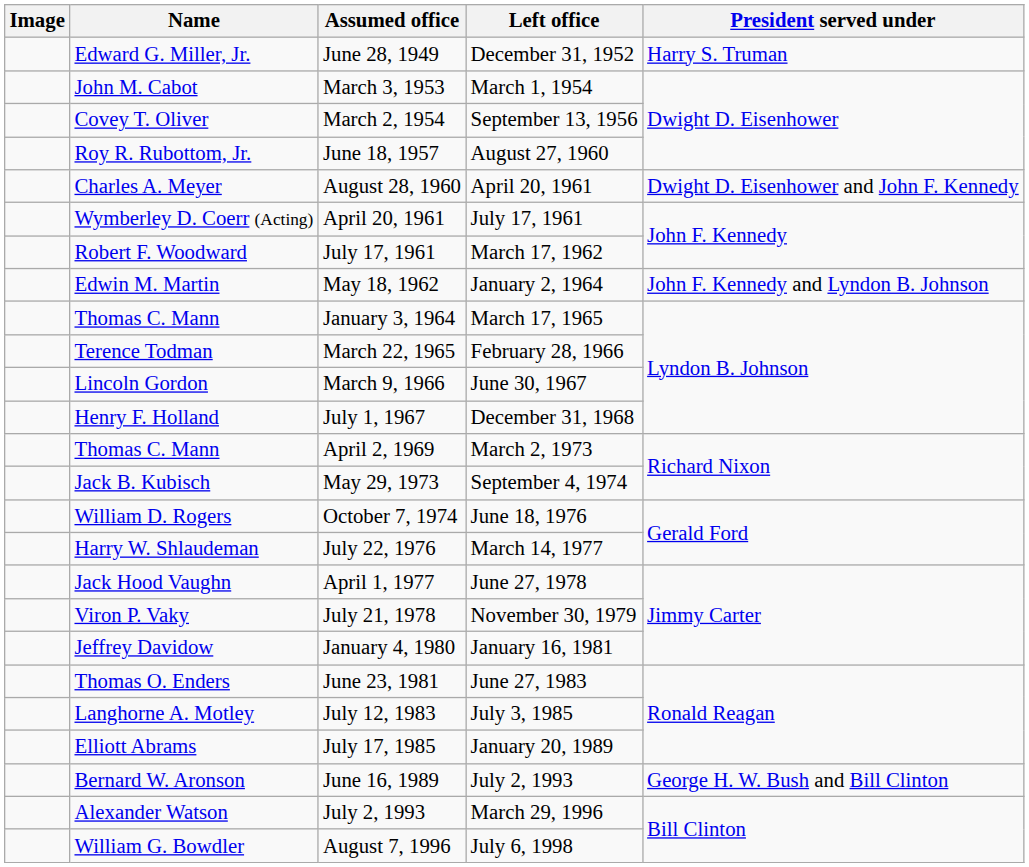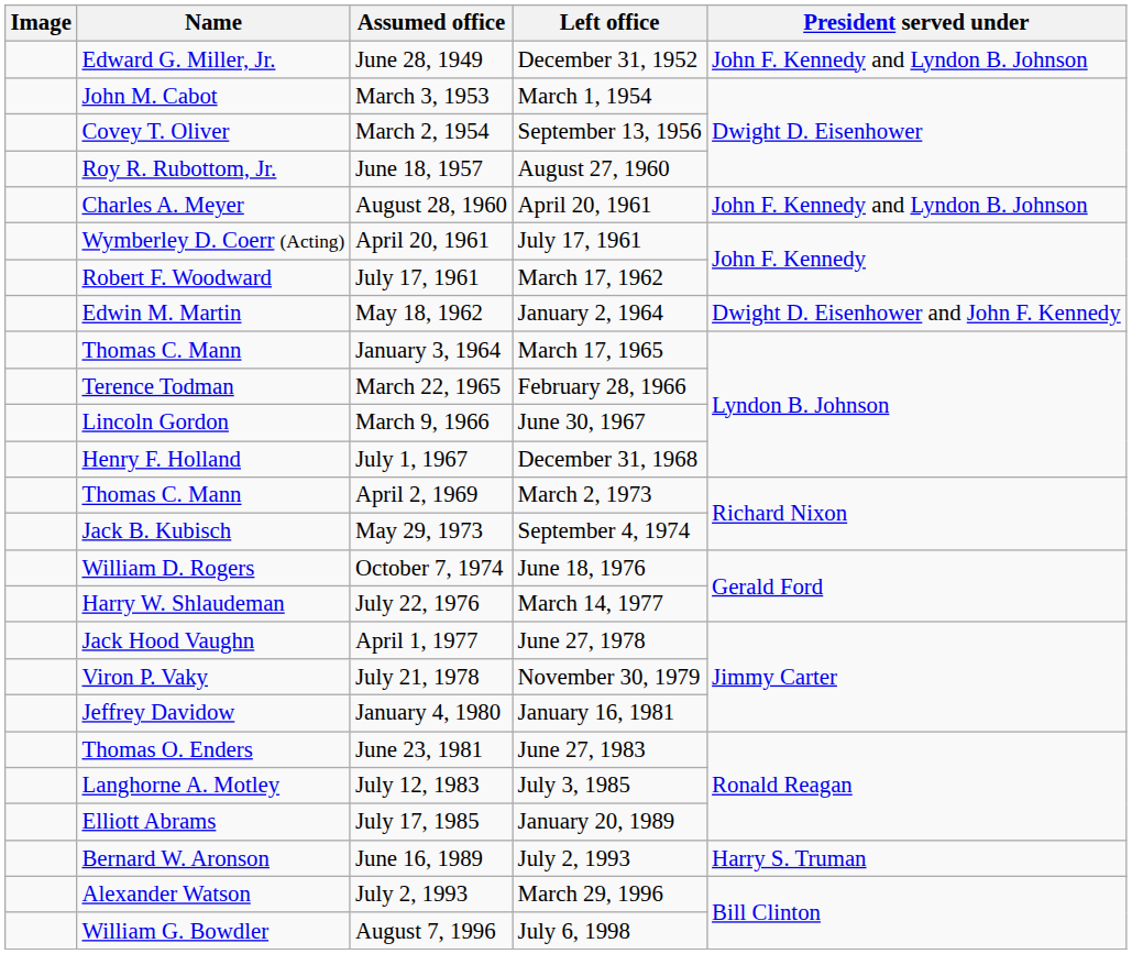 <table class="wikitable">
 <tr>
 <th>Image</th>
 <th>Name</th>
 <th>Assumed office</th>
 <th>Left office</th>
 <th><a href='#'>President</a> served under</th>
 </tr>
 <tr>
 <td></td>
 <td><a href='#'>Edward G. Miller, Jr.</a></td>
 <td>June 28, 1949</td>
 <td>December 31, 1952</td>
-<td><a href='#'>Harry S. Truman</a></td>
+<td><a href='#'>John F. Kennedy</a> and <a href='#'>Lyndon B. Johnson</a></td>
 </tr>
 <tr>
 <td></td>
 <td><a href='#'>John M. Cabot</a></td>
 <td>March 3, 1953</td>
 <td>March 1, 1954</td>
 <td rowspan="3"><a href='#'>Dwight D. Eisenhower</a></td>
 </tr>
 <tr>
 <td></td>
 <td><a href='#'>Covey T. Oliver</a></td>
 <td>March 2, 1954</td>
 <td>September 13, 1956</td>
 </tr>
 <tr>
 <td></td>
 <td><a href='#'>Roy R. Rubottom, Jr.</a></td>
 <td>June 18, 1957</td>
 <td>August 27, 1960</td>
 </tr>
 <tr>
 <td></td>
 <td><a href='#'>Charles A. Meyer</a></td>
 <td>August 28, 1960</td>
 <td>April 20, 1961</td>
-<td><a href='#'>Dwight D. Eisenhower</a> and <a href='#'>John F. Kennedy</a></td>
+<td><a href='#'>John F. Kennedy</a> and <a href='#'>Lyndon B. Johnson</a></td>
 </tr>
 <tr>
 <td></td>
 <td><a href='#'>Wymberley D. Coerr</a> <small>(Acting)</small></td>
 <td>April 20, 1961</td>
 <td>July 17, 1961</td>
 <td rowspan="2"><a href='#'>John F. Kennedy</a></td>
 </tr>
 <tr>
 <td></td>
 <td><a href='#'>Robert F. Woodward</a></td>
 <td>July 17, 1961</td>
 <td>March 17, 1962</td>
 </tr>
 <tr>
 <td></td>
 <td><a href='#'>Edwin M. Martin</a></td>
 <td>May 18, 1962</td>
 <td>January 2, 1964</td>
-<td><a href='#'>John F. Kennedy</a> and <a href='#'>Lyndon B. Johnson</a></td>
+<td><a href='#'>Dwight D. Eisenhower</a> and <a href='#'>John F. Kennedy</a></td>
 </tr>
 <tr>
 <td></td>
 <td><a href='#'>Thomas C. Mann</a></td>
 <td>January 3, 1964</td>
 <td>March 17, 1965</td>
 <td rowspan="4"><a href='#'>Lyndon B. Johnson</a></td>
 </tr>
 <tr>
 <td></td>
 <td><a href='#'>Terence Todman</a></td>
 <td>March 22, 1965</td>
 <td>February 28, 1966</td>
 </tr>
 <tr>
 <td></td>
 <td><a href='#'>Lincoln Gordon</a></td>
 <td>March 9, 1966</td>
 <td>June 30, 1967</td>
 </tr>
 <tr>
 <td></td>
 <td><a href='#'>Henry F. Holland</a></td>
 <td>July 1, 1967</td>
 <td>December 31, 1968</td>
 </tr>
 <tr>
 <td></td>
 <td><a href='#'>Thomas C. Mann</a></td>
 <td>April 2, 1969</td>
 <td>March 2, 1973</td>
 <td rowspan="2"><a href='#'>Richard Nixon</a></td>
 </tr>
 <tr>
 <td></td>
 <td><a href='#'>Jack B. Kubisch</a></td>
 <td>May 29, 1973</td>
 <td>September 4, 1974</td>
 </tr>
 <tr>
 <td></td>
 <td><a href='#'>William D. Rogers</a></td>
 <td>October 7, 1974</td>
 <td>June 18, 1976</td>
 <td rowspan="2"><a href='#'>Gerald Ford</a></td>
 </tr>
 <tr>
 <td></td>
 <td><a href='#'>Harry W. Shlaudeman</a></td>
 <td>July 22, 1976</td>
 <td>March 14, 1977</td>
 </tr>
 <tr>
 <td></td>
 <td><a href='#'>Jack Hood Vaughn</a></td>
 <td>April 1, 1977</td>
 <td>June 27, 1978</td>
 <td rowspan="3"><a href='#'>Jimmy Carter</a></td>
 </tr>
 <tr>
 <td></td>
 <td><a href='#'>Viron P. Vaky</a></td>
 <td>July 21, 1978</td>
 <td>November 30, 1979</td>
 </tr>
 <tr>
 <td></td>
 <td><a href='#'>Jeffrey Davidow</a></td>
 <td>January 4, 1980</td>
 <td>January 16, 1981</td>
 </tr>
 <tr>
 <td></td>
 <td><a href='#'>Thomas O. Enders</a></td>
 <td>June 23, 1981</td>
 <td>June 27, 1983</td>
 <td rowspan="3"><a href='#'>Ronald Reagan</a></td>
 </tr>
 <tr>
 <td></td>
 <td><a href='#'>Langhorne A. Motley</a></td>
 <td>July 12, 1983</td>
 <td>July 3, 1985</td>
 </tr>
 <tr>
 <td></td>
 <td><a href='#'>Elliott Abrams</a></td>
 <td>July 17, 1985</td>
 <td>January 20, 1989</td>
 </tr>
 <tr>
 <td></td>
 <td><a href='#'>Bernard W. Aronson</a></td>
 <td>June 16, 1989</td>
 <td>July 2, 1993</td>
-<td><a href='#'>George H. W. Bush</a> and <a href='#'>Bill Clinton</a></td>
+<td><a href='#'>Harry S. Truman</a></td>
 </tr>
 <tr>
 <td></td>
 <td><a href='#'>Alexander Watson</a></td>
 <td>July 2, 1993</td>
 <td>March 29, 1996</td>
 <td rowspan="2"><a href='#'>Bill Clinton</a></td>
 </tr>
 <tr>
 <td></td>
 <td><a href='#'>William G. Bowdler</a></td>
 <td>August 7, 1996</td>
 <td>July 6, 1998</td>
 </tr>
 </table>
